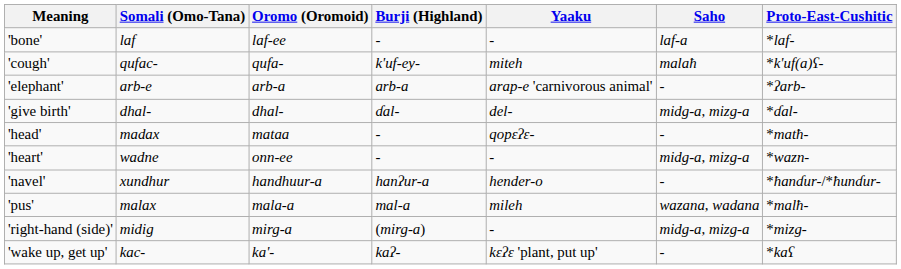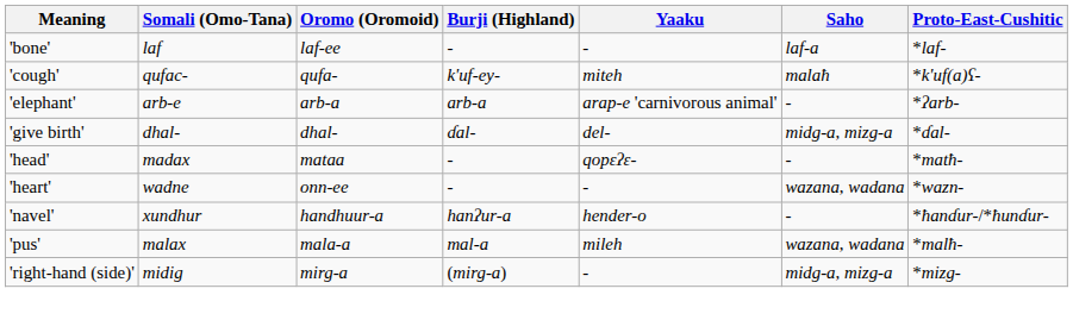 <table class="wikitable sortable">
 <tr>
 <th>Meaning</th>
 <th><a href='#'>Somali</a> (Omo-Tana)</th>
 <th><a href='#'>Oromo</a> (Oromoid)</th>
 <th><a href='#'>Burji</a> (Highland)</th>
 <th><a href='#'>Yaaku</a></th>
 <th><a href='#'>Saho</a></th>
 <th><a href='#'>Proto-East-Cushitic</a></th>
 </tr>
 <tr>
 <td>'bone'</td>
 <td><em>laf</em></td>
 <td><em>laf-ee</em></td>
 <td>-</td>
 <td>-</td>
 <td><em>laf-a</em></td>
 <td>*<em>laf-</em></td>
 </tr>
 <tr>
 <td>'cough'</td>
 <td><em>qufac-</em></td>
 <td><em>qufa-</em></td>
 <td><em>k'uf-ey-</em></td>
 <td><em>miteh</em></td>
 <td><em>malaħ</em></td>
 <td>*<em>k'uf(a)ʕ-</em></td>
 </tr>
 <tr>
 <td>'elephant'</td>
 <td><em>arb-e</em></td>
 <td><em>arb-a</em></td>
 <td><em>arb-a</em></td>
 <td><em>arap-e</em> 'carnivorous animal'</td>
 <td>-</td>
 <td>*<em>ʔarb-</em></td>
 </tr>
 <tr>
 <td>'give birth'</td>
 <td><em>dhal-</em></td>
 <td><em>dhal-</em></td>
 <td><em>ɗal-</em></td>
 <td><em>del-</em></td>
 <td><em>midg-a</em>, <em>mizg-a</em></td>
 <td>*<em>ɗal-</em></td>
 </tr>
 <tr>
 <td>'head'</td>
 <td><em>madax</em></td>
 <td><em>mataa</em></td>
 <td>-</td>
 <td><em>qopɛʔɛ-</em></td>
 <td>-</td>
 <td>*<em>matħ-</em></td>
 </tr>
 <tr>
 <td>'heart'</td>
 <td><em>wadne</em></td>
 <td><em>onn-ee</em></td>
 <td>-</td>
 <td>-</td>
-<td><em>midg-a</em>, <em>mizg-a</em></td>
+<td><em>wazana</em>, <em>wadana</em></td>
 <td>*<em>wazn-</em></td>
 </tr>
 <tr>
 <td>'navel'</td>
 <td><em>xundhur</em></td>
 <td><em>handhuur-a</em></td>
 <td><em>hanʔur-a</em></td>
 <td><em>hender-o</em></td>
 <td>-</td>
 <td>*<em>ħanɗur-</em>/*<em>ħunɗur-</em></td>
 </tr>
 <tr>
 <td>'pus'</td>
 <td><em>malax</em></td>
 <td><em>mala-a</em></td>
 <td><em>mal-a</em></td>
 <td><em>mileh</em></td>
 <td><em>wazana</em>, <em>wadana</em></td>
 <td>*<em>malħ-</em></td>
 </tr>
 <tr>
 <td>'right-hand (side)'</td>
 <td><em>midig</em></td>
 <td><em>mirg-a</em></td>
 <td>(<em>mirg-a</em>)</td>
 <td>-</td>
 <td><em>midg-a</em>, <em>mizg-a</em></td>
 <td>*<em>mizg-</em></td>
 </tr>
-<tr>
-<td>'wake up, get up'</td>
-<td><em>kac-</em></td>
-<td><em>ka'-</em></td>
-<td><em>kaʔ-</em></td>
-<td><em>kɛʔɛ</em> 'plant, put up'</td>
-<td>-</td>
-<td>*<em>kaʕ</em></td>
-</tr>
 </table>
